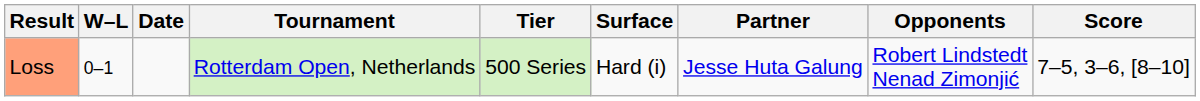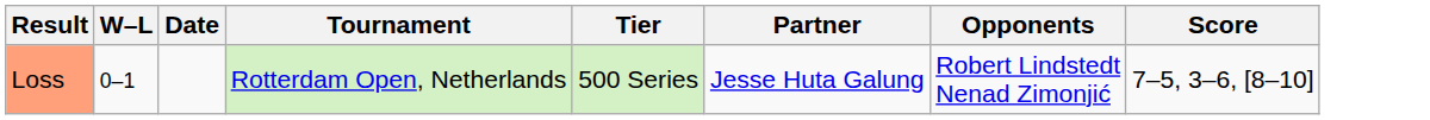 <table class="sortable wikitable">
 <tr>
 <th>Result</th>
 <th class="unsortable">W–L</th>
 <th>Date</th>
 <th>Tournament</th>
 <th>Tier</th>
-<th>Surface</th>
 <th>Partner</th>
 <th>Opponents</th>
 <th class="unsortable">Score</th>
 </tr>
 <tr>
 <td bgcolor=FFA07A>Loss</td>
 <td><small>0–1</small></td>
 <td><a href='#'></a></td>
 <td style="background:#D4F1C5;"><a href='#'>Rotterdam Open</a>, Netherlands</td>
 <td style="background:#D4F1C5;">500 Series</td>
-<td>Hard (i)</td>
 <td> <a href='#'>Jesse Huta Galung</a></td>
 <td> <a href='#'>Robert Lindstedt</a><br> <a href='#'>Nenad Zimonjić</a></td>
 <td>7–5, 3–6, [8–10]</td>
 </tr>
 </table>
